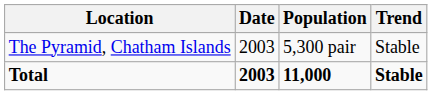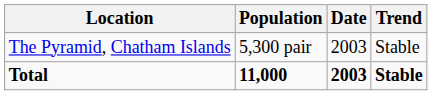 <table class="wikitable" style="float: center;">
 <tr>
 <th>Location</th>
+<th>Population</th>
 <th>Date</th>
-<th>Population</th>
 <th>Trend</th>
 </tr>
 <tr>
 <td><a href='#'>The Pyramid</a>, <a href='#'>Chatham Islands</a></td>
+<td>5,300 pair</td>
 <td>2003</td>
-<td>5,300 pair</td>
 <td>Stable</td>
 </tr>
 <tr>
 <td><strong>Total</strong></td>
+<td><strong>11,000</strong></td>
 <td><strong>2003</strong></td>
-<td><strong>11,000</strong></td>
 <td><strong>Stable</strong></td>
 </tr>
 </table>
